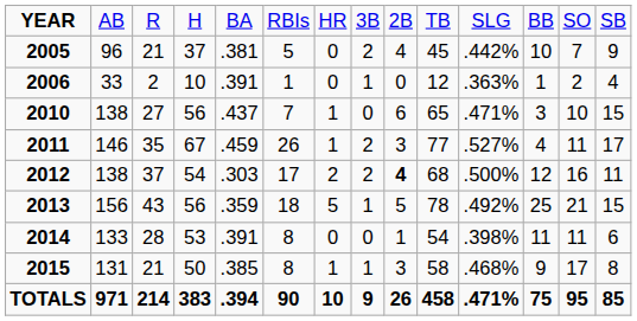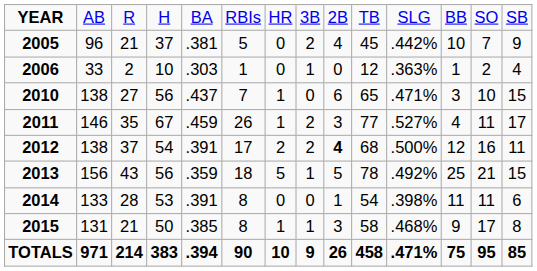 <table class="wikitable">
 <tr align=center>
 <td><strong>YEAR</strong></td>
 <td><a href='#'>AB</a></td>
 <td><a href='#'>R</a></td>
 <td><a href='#'>H</a></td>
 <td><a href='#'>BA</a></td>
 <td><a href='#'>RBIs</a></td>
 <td><a href='#'>HR</a></td>
 <td><a href='#'>3B</a></td>
 <td><a href='#'>2B</a></td>
 <td><a href='#'>TB</a></td>
 <td><a href='#'>SLG</a></td>
 <td><a href='#'>BB</a></td>
 <td><a href='#'>SO</a></td>
 <td><a href='#'>SB</a></td>
 </tr>
 <tr align=center>
 <td><strong>2005</strong></td>
 <td>96</td>
 <td>21</td>
 <td>37</td>
 <td>.381</td>
 <td>5</td>
 <td>0</td>
 <td>2</td>
 <td>4</td>
 <td>45</td>
 <td>.442%</td>
 <td>10</td>
 <td>7</td>
 <td>9</td>
 </tr>
 <tr align=center>
 <td><strong>2006</strong></td>
 <td>33</td>
 <td>2</td>
 <td>10</td>
-<td>.391</td>
+<td>.303</td>
 <td>1</td>
 <td>0</td>
 <td>1</td>
 <td>0</td>
 <td>12</td>
 <td>.363%</td>
 <td>1</td>
 <td>2</td>
 <td>4</td>
 </tr>
 <tr align=center>
 <td><strong>2010</strong></td>
 <td>138</td>
 <td>27</td>
 <td>56</td>
 <td>.437</td>
 <td>7</td>
 <td>1</td>
 <td>0</td>
 <td>6</td>
 <td>65</td>
 <td>.471%</td>
 <td>3</td>
 <td>10</td>
 <td>15</td>
 </tr>
 <tr align=center>
 <td><strong>2011</strong></td>
 <td>146</td>
 <td>35</td>
 <td>67</td>
 <td>.459</td>
 <td>26</td>
 <td>1</td>
 <td>2</td>
 <td>3</td>
 <td>77</td>
 <td>.527%</td>
 <td>4</td>
 <td>11</td>
 <td>17</td>
 </tr>
 <tr align=center>
 <td><strong>2012</strong></td>
 <td>138</td>
 <td>37</td>
 <td>54</td>
-<td>.303</td>
+<td>.391</td>
 <td>17</td>
 <td>2</td>
 <td>2</td>
 <td><strong>4</strong></td>
 <td>68</td>
 <td>.500%</td>
 <td>12</td>
 <td>16</td>
 <td>11</td>
 </tr>
 <tr align=center>
 <td><strong>2013</strong></td>
 <td>156</td>
 <td>43</td>
 <td>56</td>
 <td>.359</td>
 <td>18</td>
 <td>5</td>
 <td>1</td>
 <td>5</td>
 <td>78</td>
 <td>.492%</td>
 <td>25</td>
 <td>21</td>
 <td>15</td>
 </tr>
 <tr align=center>
 <td><strong>2014</strong></td>
 <td>133</td>
 <td>28</td>
 <td>53</td>
 <td>.391</td>
 <td>8</td>
 <td>0</td>
 <td>0</td>
 <td>1</td>
 <td>54</td>
 <td>.398%</td>
 <td>11</td>
 <td>11</td>
 <td>6</td>
 </tr>
 <tr align=center>
 <td><strong>2015</strong></td>
 <td>131</td>
 <td>21</td>
 <td>50</td>
 <td>.385</td>
 <td>8</td>
 <td>1</td>
 <td>1</td>
 <td>3</td>
 <td>58</td>
 <td>.468%</td>
 <td>9</td>
 <td>17</td>
 <td>8</td>
 </tr>
 <tr align=center>
 <td><strong>TOTALS</strong></td>
 <td><strong>971</strong></td>
 <td><strong>214</strong></td>
 <td><strong>383</strong></td>
 <td><strong>.394</strong></td>
 <td><strong>90</strong></td>
 <td><strong>10</strong></td>
 <td><strong>9</strong></td>
 <td><strong>26</strong></td>
 <td><strong>458</strong></td>
 <td><strong>.471%</strong></td>
 <td><strong>75</strong></td>
 <td><strong>95</strong></td>
 <td><strong>85</strong></td>
 </tr>
 </table>
